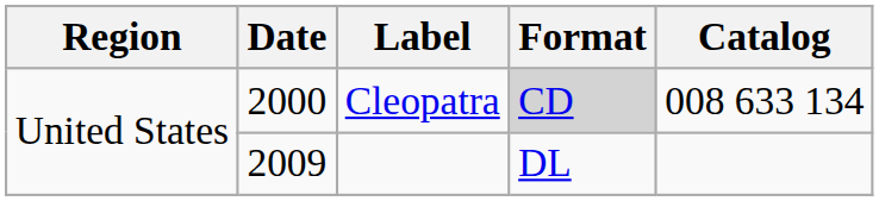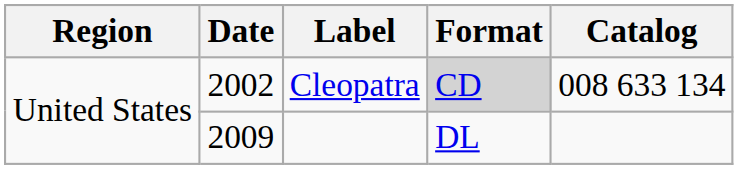 <table class="wikitable">
 <tr>
 <th>Region</th>
 <th>Date</th>
 <th>Label</th>
 <th>Format</th>
 <th>Catalog</th>
 </tr>
 <tr>
 <td rowspan="2">United States</td>
-<td>2000</td>
+<td>2002</td>
 <td><a href='#'>Cleopatra</a></td>
 <td style="background: lightgrey;"><a href='#'>CD</a></td>
 <td>008 633 134</td>
 </tr>
 <tr>
 <td>2009</td>
 <td></td>
 <td><a href='#'>DL</a></td>
 <td></td>
 </tr>
 </table>
